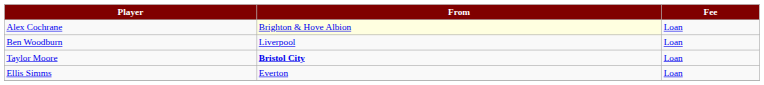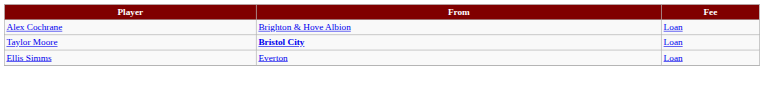 <table class="wikitable" style="text-align:left; font-size:95%;width:98%;">
 <tr>
 <th style="background:maroon; color:white;">Player</th>
 <th style="background:maroon; color:white;">From</th>
 <th style="background:maroon; color:white;">Fee</th>
 </tr>
 <tr>
 <td> <a href='#'>Alex Cochrane</a></td>
-<td style="background: lightyellow;"> <a href='#'>Brighton & Hove Albion</a></td>
-<td><a href='#'>Loan</a></td>
-</tr>
-<tr>
-<td> <a href='#'>Ben Woodburn</a></td>
-<td> <a href='#'>Liverpool</a></td>
+<td> <a href='#'>Brighton & Hove Albion</a></td>
 <td><a href='#'>Loan</a></td>
 </tr>
 <tr>
 <td> <a href='#'>Taylor Moore</a></td>
 <td><strong> <a href='#'>Bristol City</a></strong></td>
 <td><a href='#'>Loan</a></td>
 </tr>
 <tr>
 <td> <a href='#'>Ellis Simms</a></td>
 <td> <a href='#'>Everton</a></td>
 <td><a href='#'>Loan</a></td>
 </tr>
 <tr>
 </tr>
 </table>
